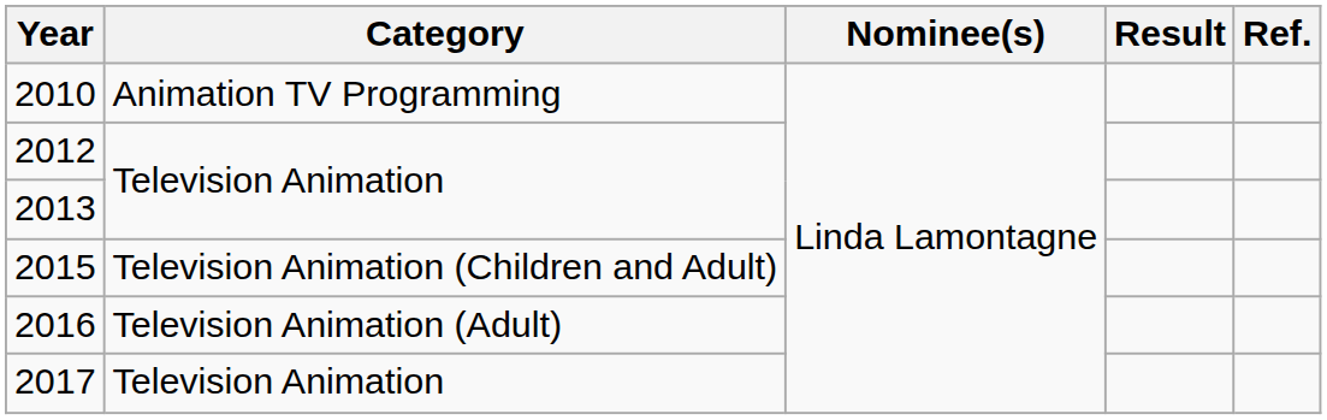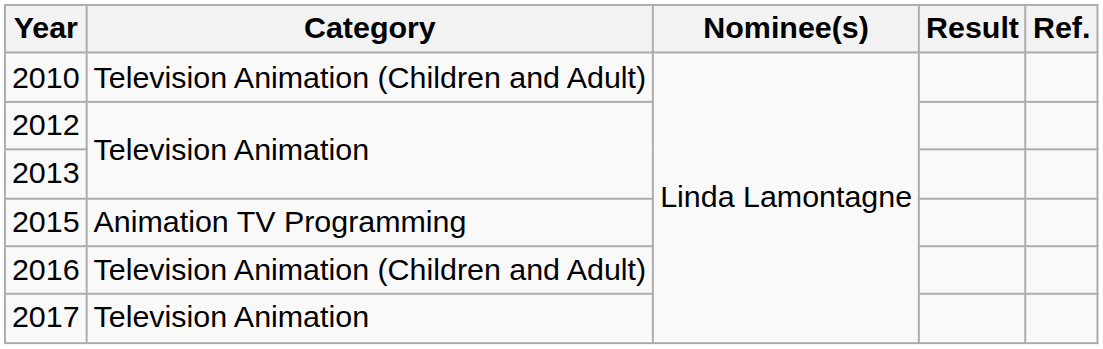 <table class="wikitable">
 <tr>
 <th>Year</th>
 <th>Category</th>
 <th>Nominee(s)</th>
 <th>Result</th>
 <th>Ref.</th>
 </tr>
 <tr>
 <td>2010</td>
-<td>Animation TV Programming</td>
+<td>Television Animation (Children and Adult)</td>
 <td rowspan="6">Linda Lamontagne</td>
 <td></td>
 <td></td>
 </tr>
 <tr>
 <td>2012</td>
 <td rowspan="2">Television Animation</td>
 <td></td>
 <td></td>
 </tr>
 <tr>
 <td>2013</td>
 <td></td>
 <td></td>
 </tr>
 <tr>
 <td>2015</td>
-<td>Television Animation (Children and Adult)</td>
+<td>Animation TV Programming</td>
 <td></td>
 <td></td>
 </tr>
 <tr>
 <td>2016</td>
-<td>Television Animation (Adult)</td>
+<td>Television Animation (Children and Adult)</td>
 <td></td>
 <td></td>
 </tr>
 <tr>
 <td>2017</td>
 <td>Television Animation</td>
 <td></td>
 <td></td>
 </tr>
 </table>
